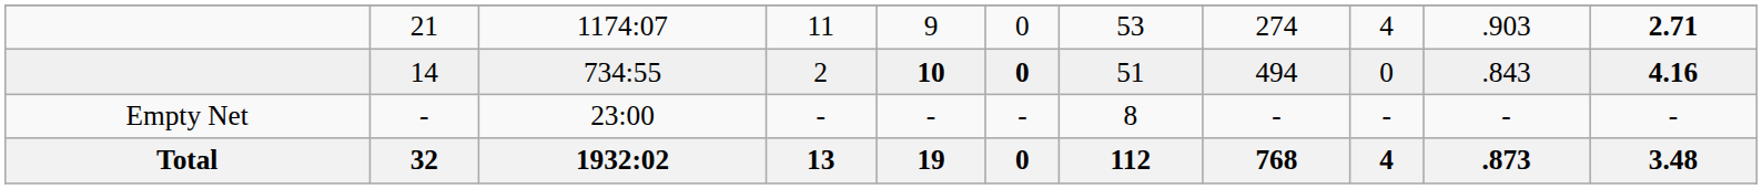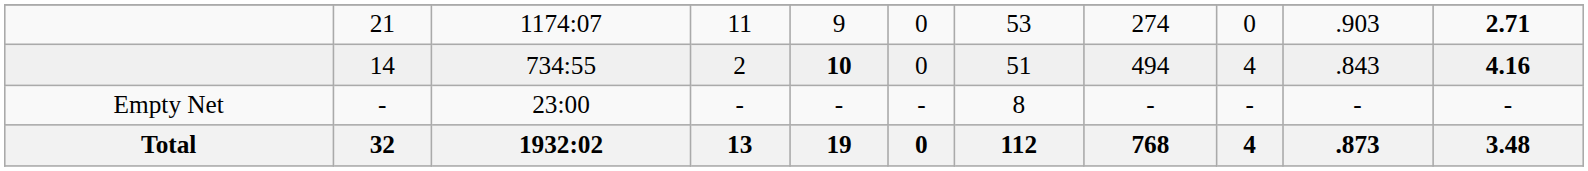 <table class="wikitable sortable" width ="1000">
 <tr align="center">
 </tr>
 <tr align="center" bgcolor="">
 <td></td>
 <td>21</td>
 <td>1174:07</td>
 <td>11</td>
 <td>9</td>
 <td>0</td>
 <td>53</td>
 <td>274</td>
-<td>4</td>
+<td>0</td>
 <td>.903</td>
 <td><strong>2.71</strong></td>
 </tr>
 <tr align="center" bgcolor="f0f0f0">
 <td></td>
 <td>14</td>
 <td>734:55</td>
 <td>2</td>
 <td><strong>10</strong></td>
-<td><strong>0</strong></td>
+<td>0</td>
 <td>51</td>
 <td>494</td>
-<td>0</td>
+<td>4</td>
 <td>.843</td>
 <td><strong>4.16</strong></td>
 </tr>
 <tr align="center" bgcolor="">
 <td>Empty Net</td>
 <td>-</td>
 <td>23:00</td>
 <td>-</td>
 <td>-</td>
 <td>-</td>
 <td>8</td>
 <td>-</td>
 <td>-</td>
 <td>-</td>
 <td>-</td>
 </tr>
 <tr>
 <th>Total</th>
 <th>32</th>
 <th>1932:02</th>
 <th>13</th>
 <th>19</th>
 <th>0</th>
 <th>112</th>
 <th>768</th>
 <th>4</th>
 <th>.873</th>
 <th>3.48</th>
 </tr>
 </table>
